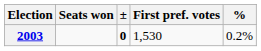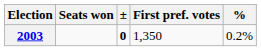 <table class="wikitable">
 <tr>
 <th>Election</th>
 <th>Seats won</th>
 <th>±</th>
 <th>First pref. votes</th>
 <th>%</th>
 </tr>
 <tr>
 <th><a href='#'>2003</a></th>
 <td></td>
 <td><strong>0</strong></td>
-<td>1,530</td>
+<td>1,350</td>
 <td>0.2%</td>
 </tr>
 </table>
